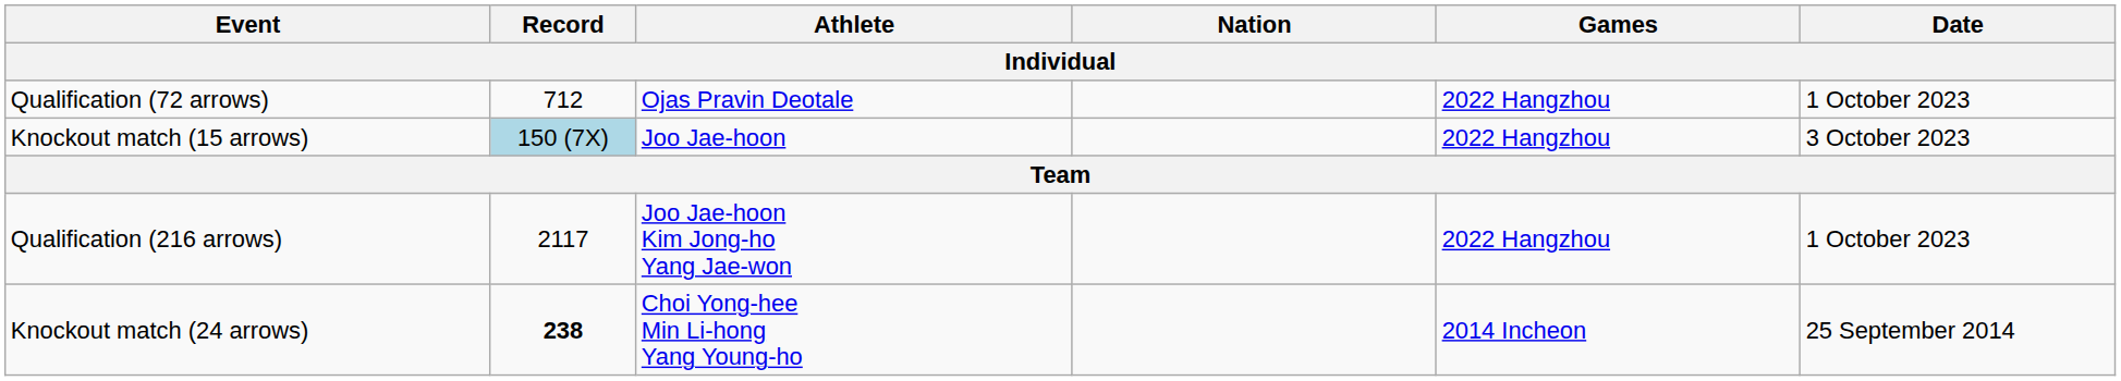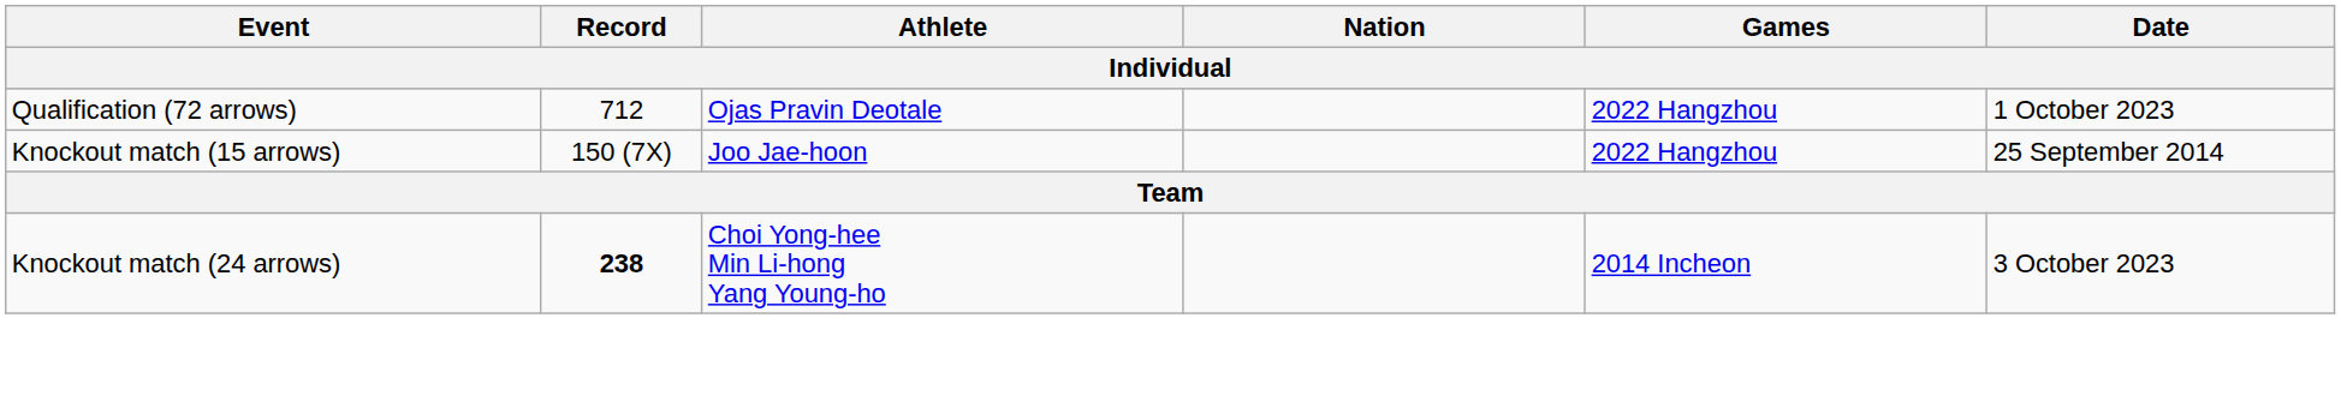 <table class="wikitable" style="font-size:95%; width: 85%;">
 <tr>
 <th width=20%>Event</th>
 <th width=6%>Record</th>
 <th width=18%>Athlete</th>
 <th width=15%>Nation</th>
 <th width=15%>Games</th>
 <th width=13%>Date</th>
 </tr>
 <tr bgcolor="#DDDDDD">
 <th colspan="6">Individual</th>
 </tr>
 <tr>
 <td>Qualification (72 arrows)</td>
 <td align="center">712</td>
 <td><a href='#'>Ojas Pravin Deotale</a></td>
 <td></td>
 <td><a href='#'>2022 Hangzhou</a></td>
 <td>1 October 2023</td>
 </tr>
 <tr>
 <td>Knockout match (15 arrows)</td>
-<td align="center" style="background: lightblue;">150 (7X)</td>
+<td align="center">150 (7X)</td>
 <td><a href='#'>Joo Jae-hoon</a></td>
 <td></td>
 <td><a href='#'>2022 Hangzhou</a></td>
-<td>3 October 2023</td>
+<td>25 September 2014</td>
 </tr>
 <tr bgcolor="#DDDDDD">
 <th colspan="6">Team</th>
-</tr>
-<tr>
-<td>Qualification (216 arrows)</td>
-<td align="center">2117</td>
-<td><a href='#'>Joo Jae-hoon</a><br><a href='#'>Kim Jong-ho</a><br><a href='#'>Yang Jae-won</a></td>
-<td></td>
-<td><a href='#'>2022 Hangzhou</a></td>
-<td>1 October 2023</td>
 </tr>
 <tr>
 <td>Knockout match (24 arrows)</td>
 <td align="center"><strong>238</strong></td>
 <td><a href='#'>Choi Yong-hee</a><br><a href='#'>Min Li-hong</a><br><a href='#'>Yang Young-ho</a></td>
 <td></td>
 <td><a href='#'>2014 Incheon</a></td>
-<td>25 September 2014</td>
+<td>3 October 2023</td>
 </tr>
 </table>
